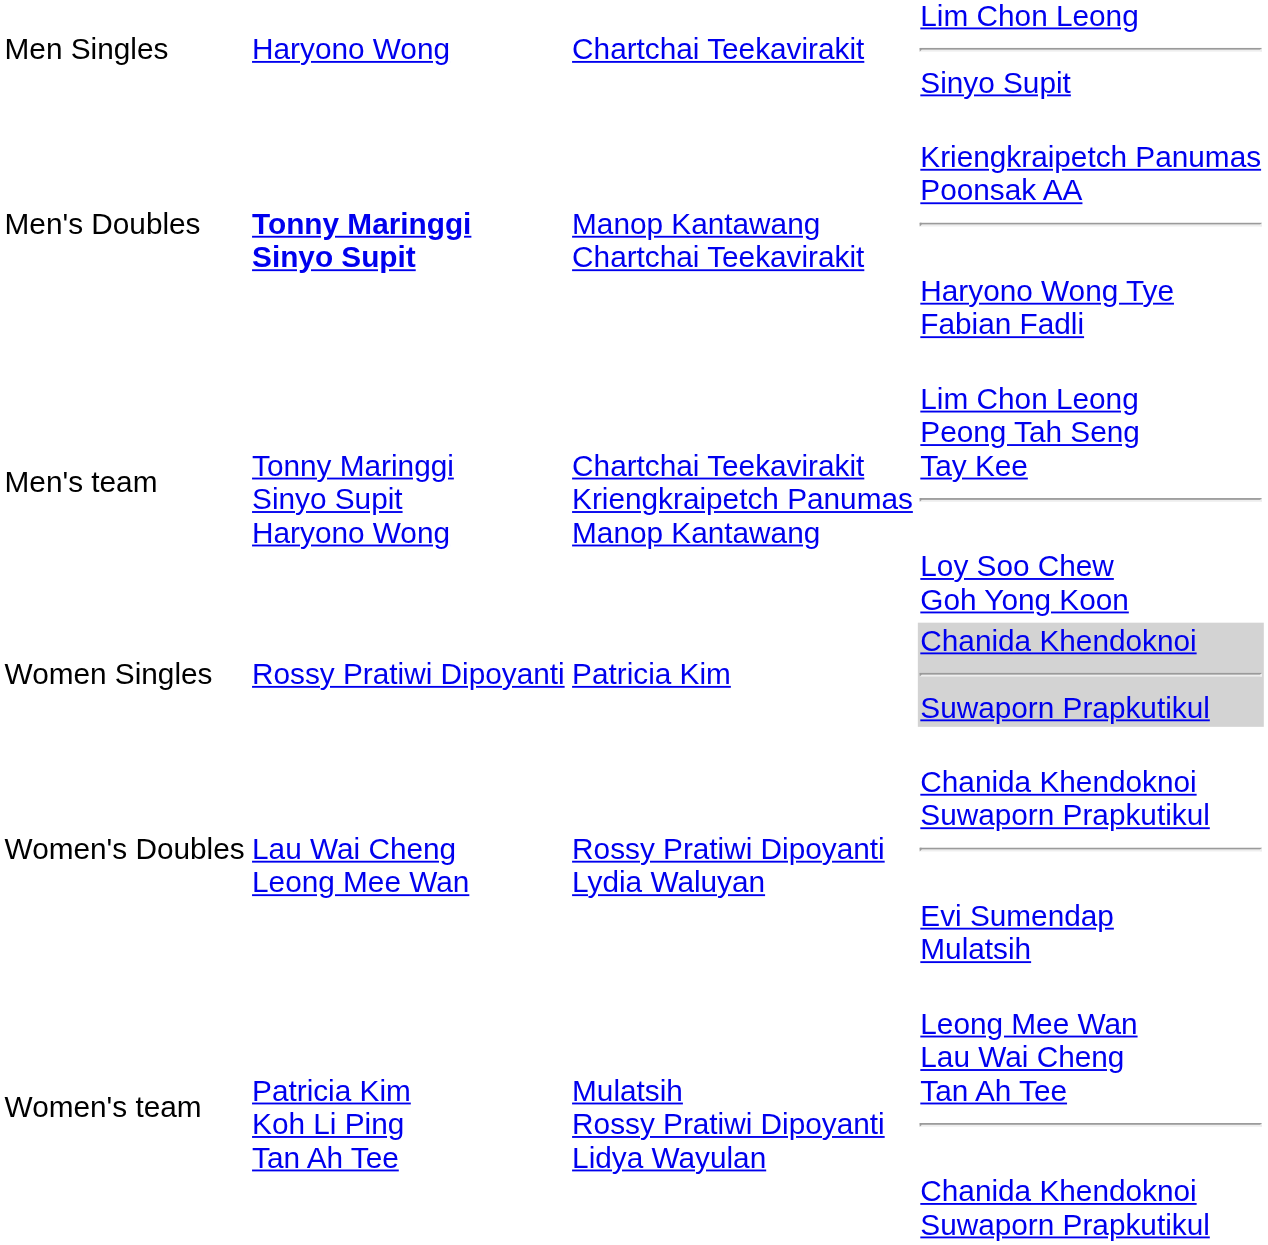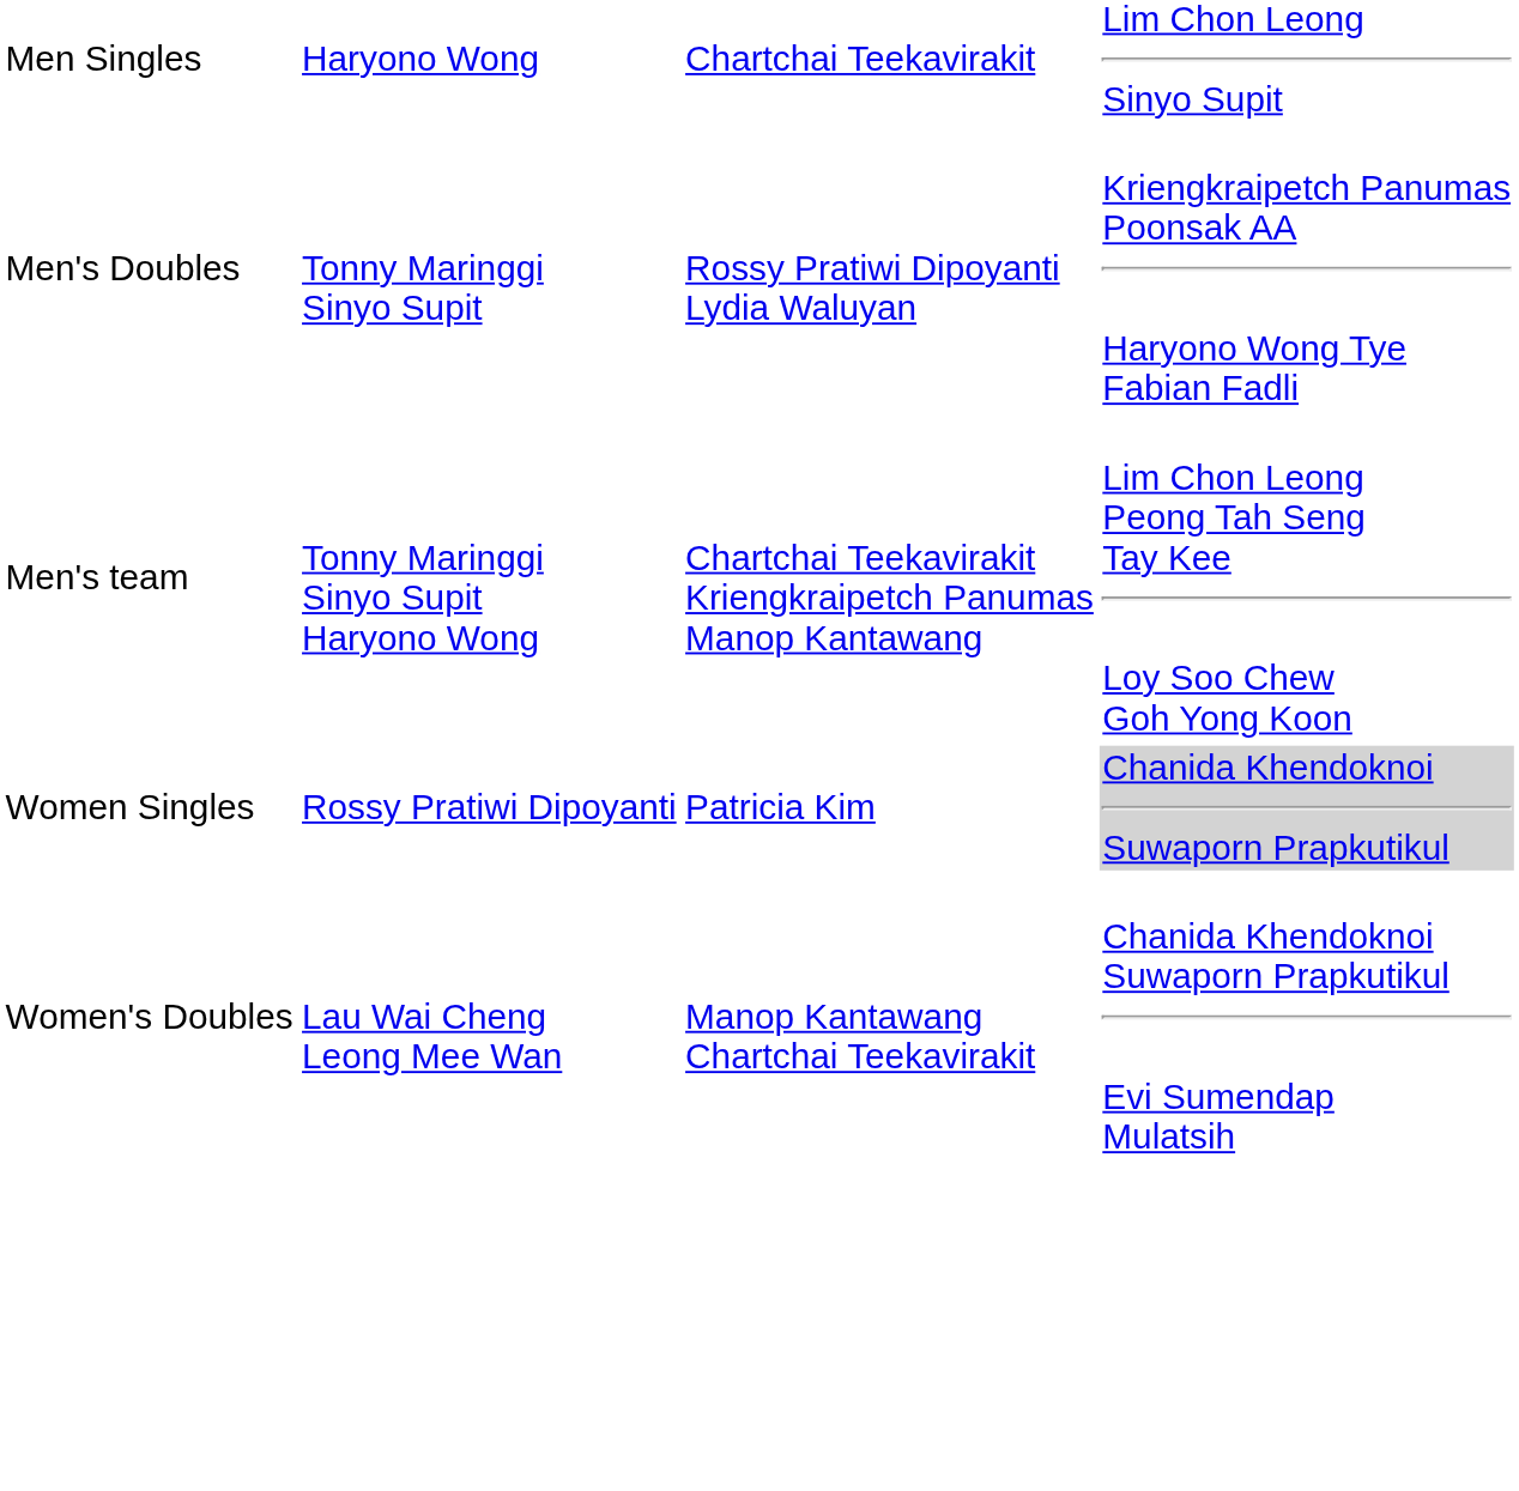 <table>
 <tr>
 <td>Men Singles</td>
 <td> <a href='#'>Haryono Wong</a></td>
 <td> <a href='#'>Chartchai Teekavirakit</a></td>
 <td> <a href='#'>Lim Chon Leong</a><br><hr>  <a href='#'>Sinyo Supit</a></td>
 </tr>
 <tr>
 <td>Men's Doubles</td>
-<td><strong><br><a href='#'>Tonny Maringgi</a><br><a href='#'>Sinyo Supit</a></strong></td>
-<td><br><a href='#'>Manop Kantawang</a><br><a href='#'>Chartchai Teekavirakit</a></td>
+<td><br><a href='#'>Tonny Maringgi</a><br><a href='#'>Sinyo Supit</a></td>
+<td><br><a href='#'>Rossy Pratiwi Dipoyanti</a><br><a href='#'>Lydia Waluyan</a></td>
 <td><br><a href='#'>Kriengkraipetch Panumas</a><br><a href='#'>Poonsak AA</a><br><hr> <br><a href='#'>Haryono Wong Tye</a><br><a href='#'>Fabian Fadli</a></td>
 </tr>
 <tr>
 <td>Men's team</td>
 <td><br><a href='#'>Tonny Maringgi</a><br><a href='#'>Sinyo Supit</a><br><a href='#'>Haryono Wong</a></td>
 <td><br><a href='#'>Chartchai Teekavirakit</a><br><a href='#'>Kriengkraipetch Panumas</a><br><a href='#'>Manop Kantawang</a></td>
 <td><br><a href='#'>Lim Chon Leong</a><br><a href='#'>Peong Tah Seng</a><br><a href='#'>Tay Kee</a><br><hr> <br><a href='#'>Loy Soo Chew</a><br><a href='#'>Goh Yong Koon</a></td>
 </tr>
 <tr>
 <td>Women Singles</td>
 <td> <a href='#'>Rossy Pratiwi Dipoyanti</a></td>
 <td> <a href='#'>Patricia Kim</a></td>
 <td style="background: lightgrey;"> <a href='#'>Chanida Khendoknoi</a><br><hr>  <a href='#'>Suwaporn Prapkutikul</a></td>
 </tr>
 <tr>
 <td>Women's Doubles</td>
 <td><br><a href='#'>Lau Wai Cheng</a><br><a href='#'>Leong Mee Wan</a></td>
-<td><br><a href='#'>Rossy Pratiwi Dipoyanti</a><br><a href='#'>Lydia Waluyan</a></td>
+<td><br><a href='#'>Manop Kantawang</a><br><a href='#'>Chartchai Teekavirakit</a></td>
 <td><br><a href='#'>Chanida Khendoknoi</a><br><a href='#'>Suwaporn Prapkutikul</a><br><hr> <br><a href='#'>Evi Sumendap</a><br><a href='#'>Mulatsih</a></td>
 </tr>
-<tr>
-<td>Women's team</td>
-<td><br><a href='#'>Patricia Kim</a><br><a href='#'>Koh Li Ping</a><br><a href='#'>Tan Ah Tee</a></td>
-<td><br><a href='#'>Mulatsih</a><br><a href='#'>Rossy Pratiwi Dipoyanti</a><br><a href='#'>Lidya Wayulan</a></td>
-<td><br><a href='#'>Leong Mee Wan</a><br><a href='#'>Lau Wai Cheng</a><br><a href='#'>Tan Ah Tee</a><br><hr> <br><a href='#'>Chanida Khendoknoi</a><br><a href='#'>Suwaporn Prapkutikul</a></td>
-</tr>
 </table>
